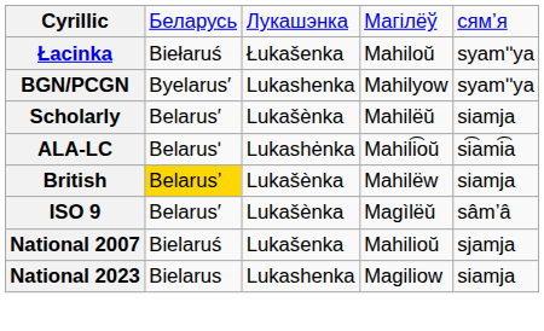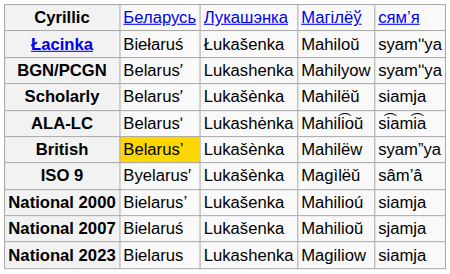 <table class="wikitable sortable">
 <tr>
 <th scope=row style="text-align:center;">Cyrillic</th>
 <td><a href='#'>Беларусь</a></td>
 <td><a href='#'>Лукашэнка</a></td>
 <td><a href='#'>Магілёў</a></td>
 <td><a href='#'>сям’я</a></td>
 </tr>
 <tr style="border-bottom:1px solid #999;">
 <th scope=row style="text-align:center;"><a href='#'>Łacinka</a></th>
 <td>Biełaruś</td>
 <td>Łukašenka</td>
 <td>Mahiloŭ</td>
 <td>syamʹʹya</td>
 </tr>
 <tr>
 <th scope=row style="text-align:center;">BGN/PCGN</th>
-<td>Byelarus′</td>
+<td>Belarus′</td>
 <td>Lukashenka</td>
 <td>Mahilyow</td>
 <td>syamʹʹya</td>
 </tr>
 <tr>
 <th scope=row style="text-align:center;">Scholarly</th>
 <td>Belarus′</td>
 <td>Lukašènka</td>
 <td>Mahilëŭ</td>
 <td>siamja</td>
 </tr>
 <tr>
 <th scope=row style="text-align:center;">ALA-LC</th>
 <td>Belarusʹ</td>
 <td>Lukashėnka</td>
 <td>Mahili͡oŭ</td>
 <td>si͡ami͡a</td>
 </tr>
 <tr>
 <th scope=row style="text-align:center;">British</th>
 <td style="background: gold;">Belarus’</td>
 <td>Lukašènka</td>
 <td>Mahilëw</td>
-<td>siamja</td>
+<td>syam”ya</td>
 </tr>
 <tr>
 <th scope=row style="text-align:center;">ISO 9</th>
-<td>Belarus′</td>
+<td>Byelarus′</td>
 <td>Lukašènka</td>
 <td>Magìlëǔ</td>
 <td>sâm’â</td>
+</tr>
+<tr>
+<th scope=row style="text-align:center;">National 2000</th>
+<td>Bielarus’</td>
+<td>Lukašenka</td>
+<td>Mahilioú</td>
+<td>siamja</td>
 </tr>
 <tr>
 <th scope=row style="text-align:center;">National 2007</th>
 <td>Bielaruś</td>
 <td>Lukašenka</td>
 <td>Mahilioŭ</td>
 <td>sjamja</td>
 </tr>
 <tr>
 <th scope=row style="text-align:center;">National 2023</th>
 <td>Bielarus</td>
 <td>Lukashenka</td>
 <td>Magiliow</td>
 <td>siamja</td>
 </tr>
 </table>
